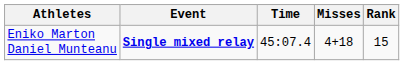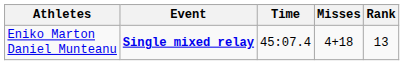 <table class="wikitable" style="font-size:90%">
 <tr>
 <th>Athletes</th>
 <th>Event</th>
 <th>Time</th>
 <th>Misses</th>
 <th>Rank</th>
 </tr>
 <tr align=center>
 <td align=left><a href='#'>Eniko Marton</a><br><a href='#'>Daniel Munteanu</a></td>
 <td align=left><strong><a href='#'>Single mixed relay</a></strong></td>
 <td>45:07.4</td>
 <td>4+18</td>
-<td>15</td>
+<td>13</td>
 </tr>
 </table>
